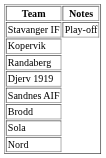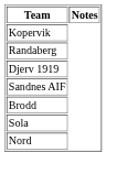 <table border="1" cellpadding="2">
 <tr>
 <th>Team</th>
 <th>Notes</th>
-</tr>
-<tr>
-<td>Stavanger IF</td>
-<td>Play-off</td>
 </tr>
 <tr>
 <td>Kopervik</td>
 </tr>
 <tr>
 <td>Randaberg</td>
 </tr>
 <tr>
 <td>Djerv 1919</td>
 </tr>
 <tr>
 <td>Sandnes AIF</td>
 </tr>
 <tr>
 <td>Brodd</td>
 </tr>
 <tr>
 <td>Sola</td>
 </tr>
 <tr>
 <td>Nord</td>
 </tr>
 </table>
